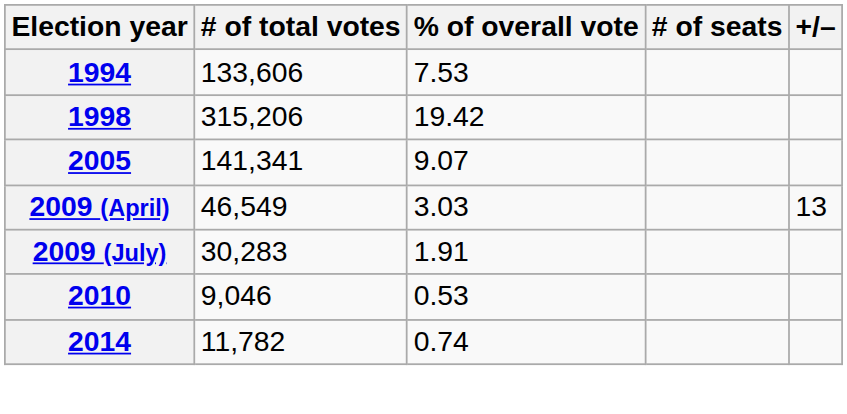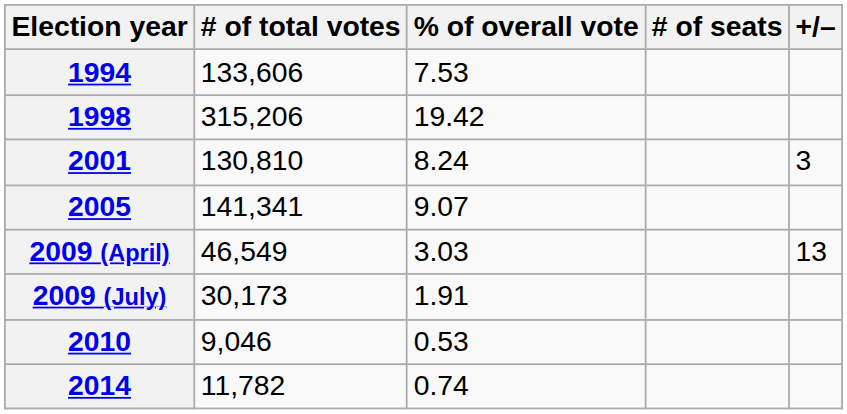 <table class="wikitable">
 <tr>
 <th>Election year</th>
 <th># of total votes</th>
 <th>% of overall vote</th>
 <th># of seats</th>
 <th>+/–</th>
 </tr>
 <tr>
 <th><a href='#'>1994</a></th>
 <td>133,606</td>
 <td>7.53</td>
 <td></td>
 <td></td>
 </tr>
 <tr>
 <th><a href='#'>1998</a></th>
 <td>315,206</td>
 <td>19.42</td>
 <td></td>
 <td></td>
 </tr>
 <tr>
+<th><a href='#'>2001</a></th>
+<td>130,810</td>
+<td>8.24</td>
+<td></td>
+<td> 3</td>
+</tr>
+<tr>
 <th><a href='#'>2005</a></th>
 <td>141,341</td>
 <td>9.07</td>
 <td></td>
 <td></td>
 </tr>
 <tr>
 <th><a href='#'>2009 <small>(April)</small></a></th>
 <td>46,549</td>
 <td>3.03</td>
 <td></td>
 <td> 13</td>
 </tr>
 <tr>
 <th><a href='#'>2009 <small>(July)</small></a></th>
-<td>30,283</td>
+<td>30,173</td>
 <td>1.91</td>
 <td></td>
 <td></td>
 </tr>
 <tr>
 <th><a href='#'>2010</a></th>
 <td>9,046</td>
 <td>0.53</td>
 <td></td>
 <td></td>
 </tr>
 <tr>
 <th><a href='#'>2014</a></th>
 <td>11,782</td>
 <td>0.74</td>
 <td></td>
 <td></td>
 </tr>
 </table>
